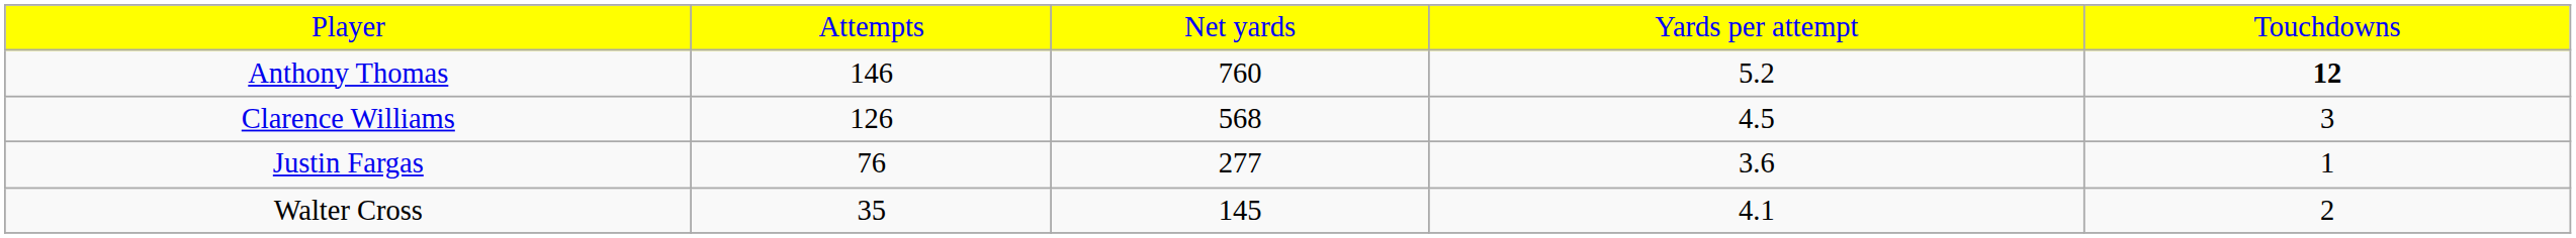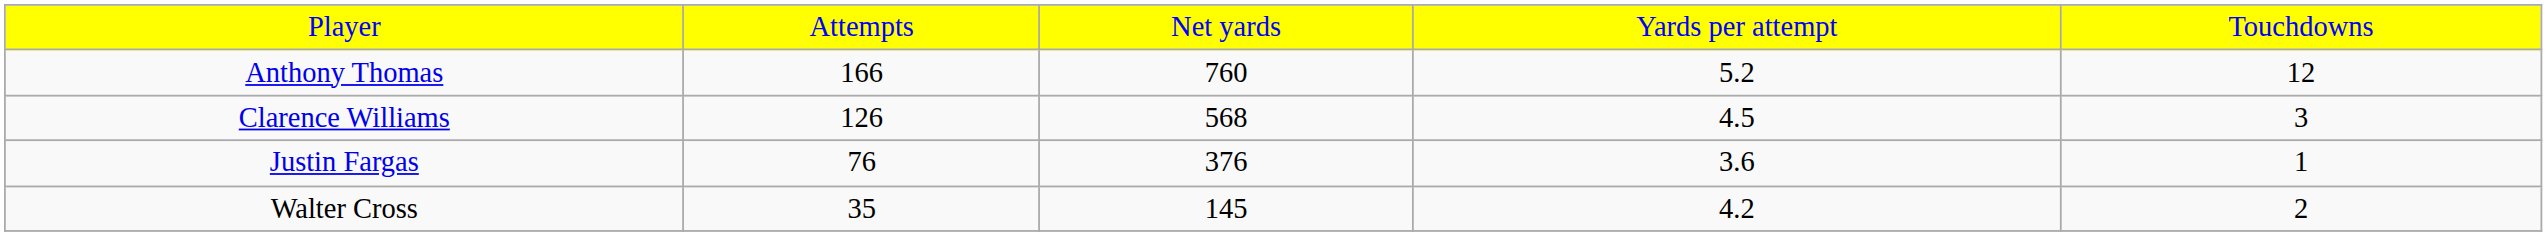 <table class="wikitable" width="90%">
 <tr align="center"  style="background:yellow;color:blue;">
 <td>Player</td>
 <td>Attempts</td>
 <td>Net yards</td>
 <td>Yards per attempt</td>
 <td>Touchdowns</td>
 </tr>
 <tr align="center" bgcolor="">
 <td><a href='#'>Anthony Thomas</a></td>
-<td>146</td>
+<td>166</td>
 <td>760</td>
 <td>5.2</td>
-<td><strong>12</strong></td>
+<td>12</td>
 </tr>
 <tr align="center" bgcolor="">
 <td><a href='#'>Clarence Williams</a></td>
 <td>126</td>
 <td>568</td>
 <td>4.5</td>
 <td>3</td>
 </tr>
 <tr align="center" bgcolor="">
 <td><a href='#'>Justin Fargas</a></td>
 <td>76</td>
-<td>277</td>
+<td>376</td>
 <td>3.6</td>
 <td>1</td>
 </tr>
 <tr align="center" bgcolor="">
 <td>Walter Cross</td>
 <td>35</td>
 <td>145</td>
-<td>4.1</td>
+<td>4.2</td>
 <td>2</td>
 </tr>
 </table>
